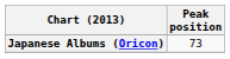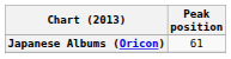 <table class="wikitable sortable plainrowheaders" style="text-align:center">
 <tr>
 <th scope="col">Chart (2013)</th>
 <th scope="col">Peak<br>position</th>
 </tr>
 <tr>
 </tr>
 <tr>
 </tr>
 <tr>
 </tr>
 <tr>
 </tr>
 <tr>
 </tr>
 <tr>
 </tr>
 <tr>
 </tr>
 <tr>
 </tr>
 <tr>
 </tr>
 <tr>
 </tr>
 <tr>
 <th scope="row">Japanese Albums (<a href='#'>Oricon</a>)</th>
-<td>73</td>
+<td>61</td>
 </tr>
 <tr>
 </tr>
 <tr>
 </tr>
 <tr>
 </tr>
 <tr>
 </tr>
 <tr>
 </tr>
 <tr>
 </tr>
 <tr>
 </tr>
 <tr>
 </tr>
 <tr>
 </tr>
 <tr>
 </tr>
 </table>
